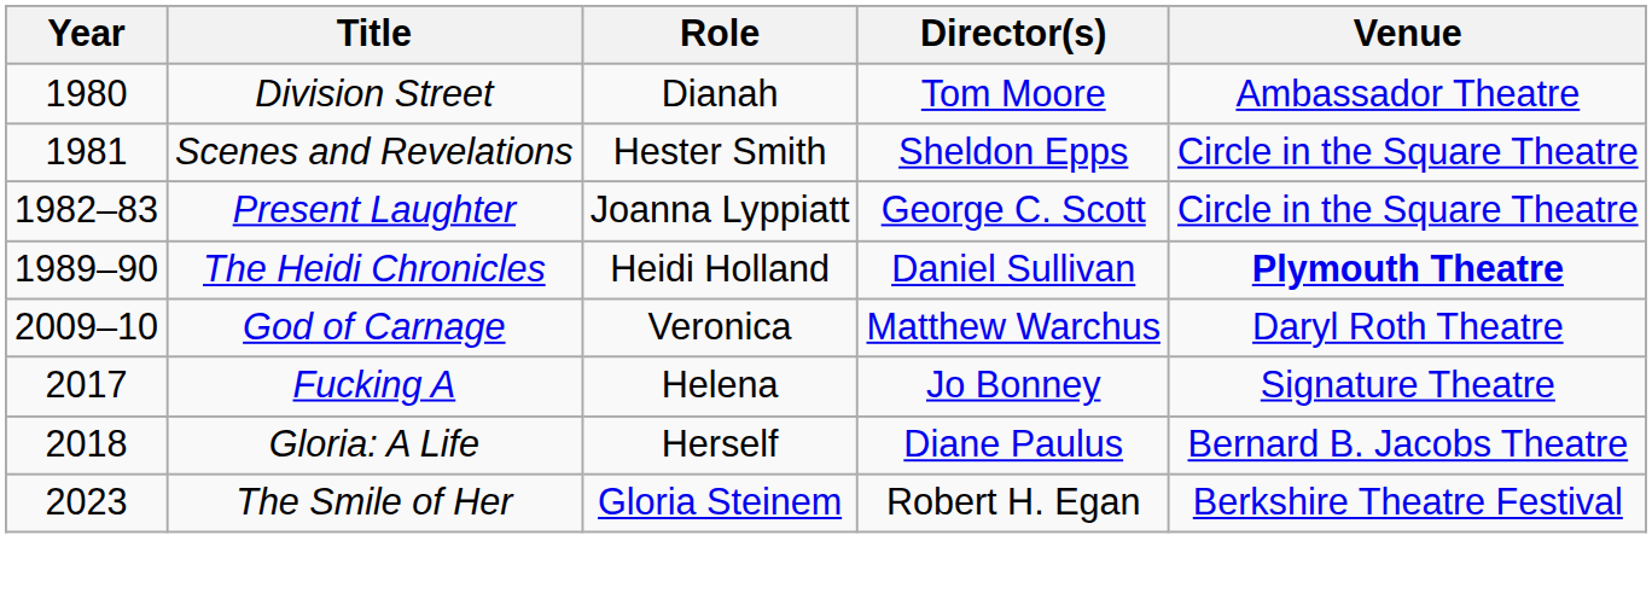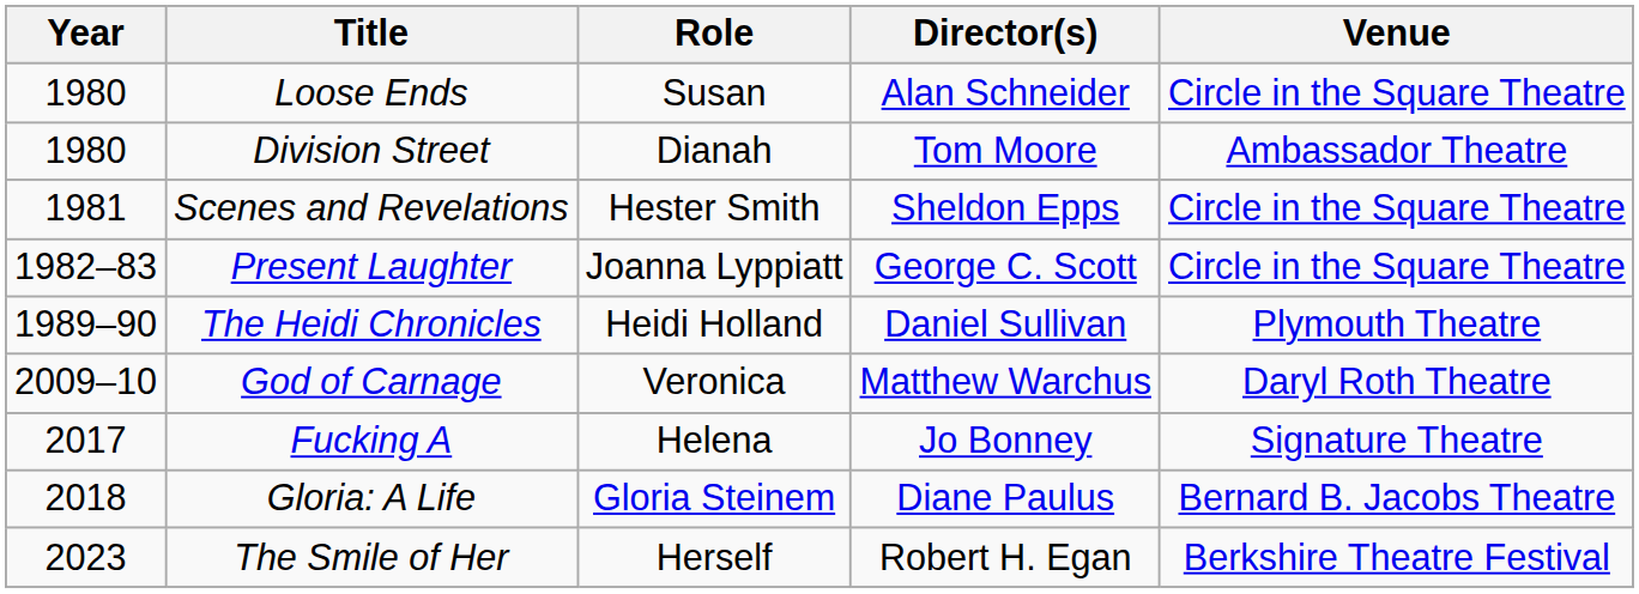 <table class="wikitable plainrowheaders sortable" Style="text-align:center">
 <tr>
 <th scope="col">Year</th>
 <th scope="col">Title</th>
 <th scope="col">Role</th>
 <th scope="col">Director(s)</th>
 <th scope="col">Venue</th>
+</tr>
+<tr>
+<td>1980</td>
+<td><em>Loose Ends</em></td>
+<td>Susan</td>
+<td><a href='#'>Alan Schneider</a></td>
+<td><a href='#'>Circle in the Square Theatre</a></td>
 </tr>
 <tr>
 <td>1980</td>
 <td><em>Division Street</em></td>
 <td>Dianah</td>
 <td><a href='#'>Tom Moore</a></td>
 <td><a href='#'>Ambassador Theatre</a></td>
 </tr>
 <tr>
 <td>1981</td>
 <td><em>Scenes and Revelations</em></td>
 <td>Hester Smith</td>
 <td><a href='#'>Sheldon Epps</a></td>
 <td><a href='#'>Circle in the Square Theatre</a></td>
 </tr>
 <tr>
 <td>1982–83</td>
 <td><em><a href='#'>Present Laughter</a></em></td>
 <td>Joanna Lyppiatt</td>
 <td><a href='#'>George C. Scott</a></td>
 <td><a href='#'>Circle in the Square Theatre</a></td>
 </tr>
 <tr>
 <td>1989–90</td>
 <td><em><a href='#'>The Heidi Chronicles</a></em></td>
 <td>Heidi Holland</td>
 <td><a href='#'>Daniel Sullivan</a></td>
-<td><strong><a href='#'>Plymouth Theatre</a></strong></td>
+<td><a href='#'>Plymouth Theatre</a></td>
 </tr>
 <tr>
 <td>2009–10</td>
 <td><em><a href='#'>God of Carnage</a></em></td>
 <td>Veronica</td>
 <td><a href='#'>Matthew Warchus</a></td>
 <td><a href='#'>Daryl Roth Theatre</a></td>
 </tr>
 <tr>
 <td>2017</td>
 <td><em><a href='#'>Fucking A</a></em></td>
 <td>Helena</td>
 <td><a href='#'>Jo Bonney</a></td>
 <td><a href='#'>Signature Theatre</a></td>
 </tr>
 <tr>
 <td>2018</td>
 <td><em>Gloria: A Life</em></td>
-<td>Herself</td>
+<td><a href='#'>Gloria Steinem</a></td>
 <td><a href='#'>Diane Paulus</a></td>
 <td><a href='#'>Bernard B. Jacobs Theatre</a></td>
 </tr>
 <tr>
 <td>2023</td>
 <td><em>The Smile of Her</em></td>
-<td><a href='#'>Gloria Steinem</a></td>
+<td>Herself</td>
 <td>Robert H. Egan</td>
 <td><a href='#'>Berkshire Theatre Festival</a></td>
 </tr>
 </table>
